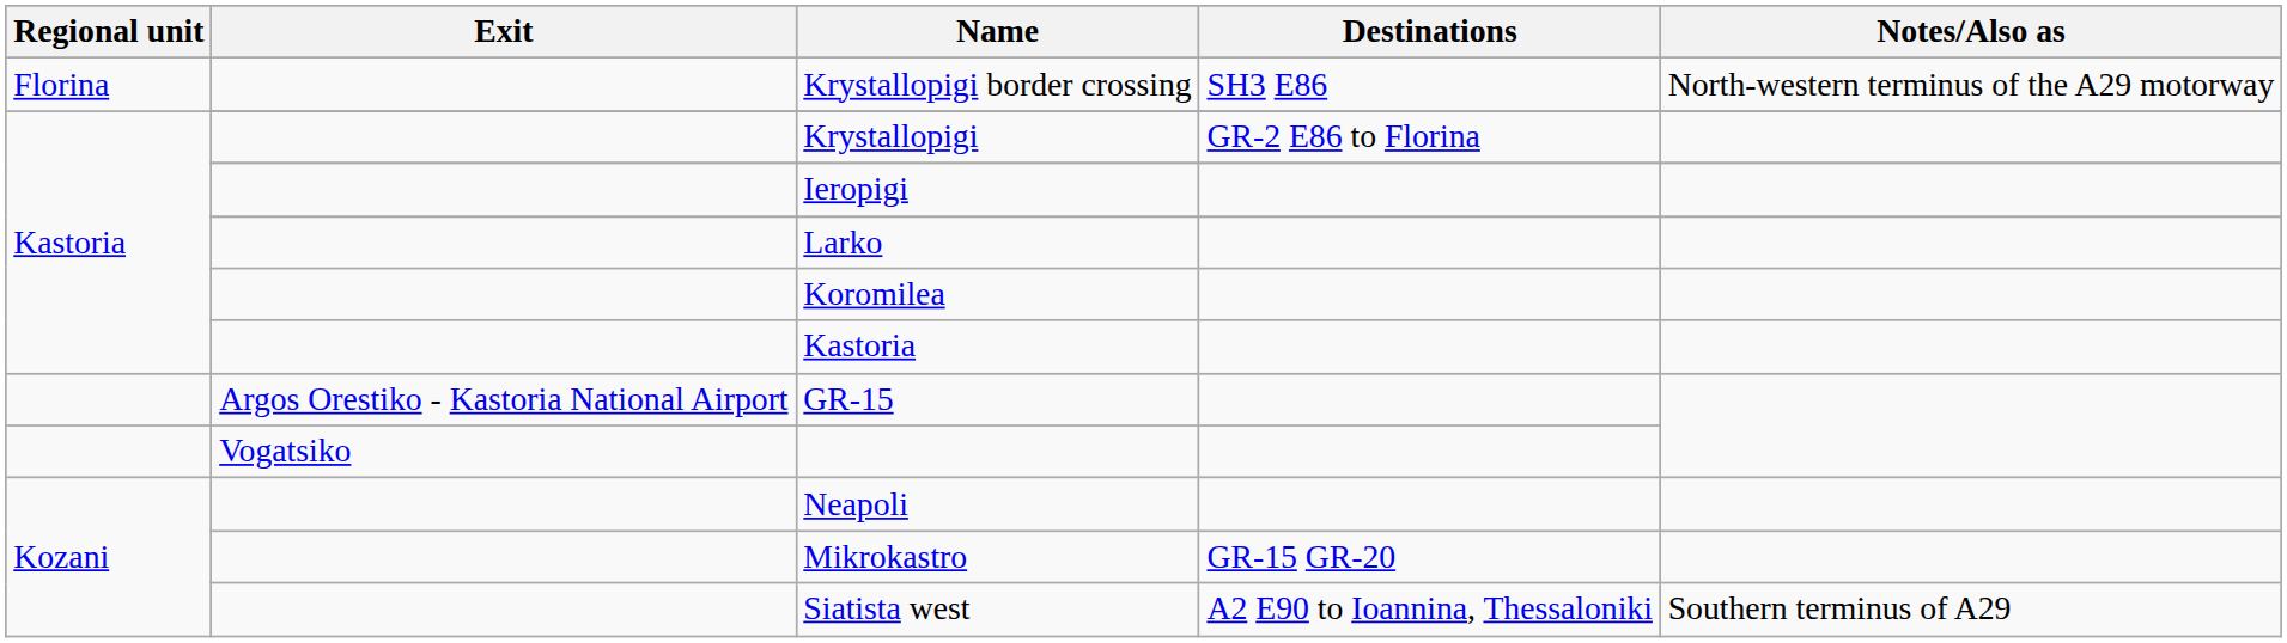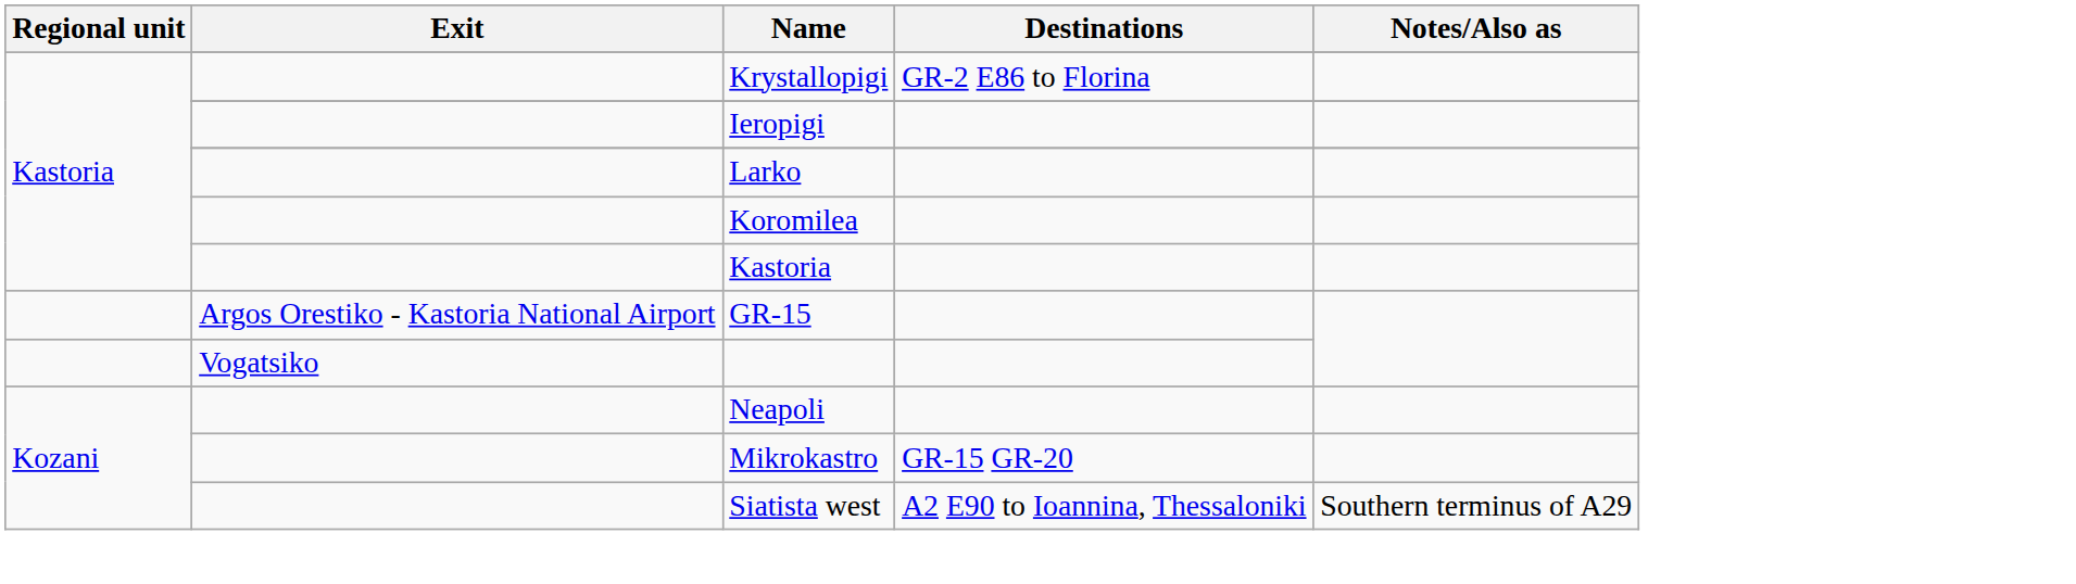 <table class="wikitable collapsible uncollapsed">
 <tr>
 <th scope="col">Regional unit</th>
 <th scope="col">Exit</th>
 <th scope="col">Name</th>
 <th scope="col">Destinations</th>
 <th scope="col">Notes/Also as</th>
-</tr>
-<tr>
-<td><a href='#'>Florina</a></td>
-<td></td>
-<td><a href='#'>Krystallopigi</a> border crossing</td>
-<td> <a href='#'>SH3</a>  <a href='#'>E86</a> <br> </td>
-<td>North-western terminus of the   A29 motorway</td>
 </tr>
 <tr>
 <td rowspan= 8><a href='#'>Kastoria</a></td>
 </tr>
 <tr>
 <td></td>
 <td><a href='#'>Krystallopigi</a></td>
 <td> <a href='#'>GR-2</a>  <a href='#'>E86</a> to <a href='#'>Florina</a></td>
 <td></td>
 </tr>
 <tr>
 </tr>
 <tr>
 <td></td>
 <td><a href='#'>Ieropigi</a></td>
 <td></td>
 <td></td>
 </tr>
 <tr>
 </tr>
 <tr>
 <td></td>
 <td><a href='#'>Larko</a></td>
 <td></td>
 <td></td>
 </tr>
 <tr>
 <td></td>
 <td><a href='#'>Koromilea</a></td>
 <td></td>
 <td></td>
 </tr>
 <tr>
 <td></td>
 <td><a href='#'>Kastoria</a></td>
 <td></td>
 <td></td>
 </tr>
 <tr>
 <td></td>
 <td><a href='#'>Argos Orestiko</a> - <a href='#'>Kastoria National Airport</a></td>
 <td> <a href='#'>GR-15</a></td>
 <td></td>
 </tr>
 <tr>
 <td></td>
 <td><a href='#'>Vogatsiko</a></td>
 <td></td>
 <td></td>
 </tr>
 <tr>
 <td rowspan= 13><a href='#'>Kozani</a></td>
 <td></td>
 <td><a href='#'>Neapoli</a></td>
 <td></td>
 <td></td>
 </tr>
 <tr>
 <td></td>
 <td><a href='#'>Mikrokastro</a></td>
 <td> <a href='#'>GR-15</a>  <a href='#'>GR-20</a></td>
 <td></td>
 </tr>
 <tr>
 <td></td>
 <td><a href='#'>Siatista</a> west</td>
 <td> <a href='#'>A2</a>  <a href='#'>E90</a> to <a href='#'>Ioannina</a>, <a href='#'>Thessaloniki</a></td>
 <td>Southern terminus of A29</td>
 </tr>
 </table>
